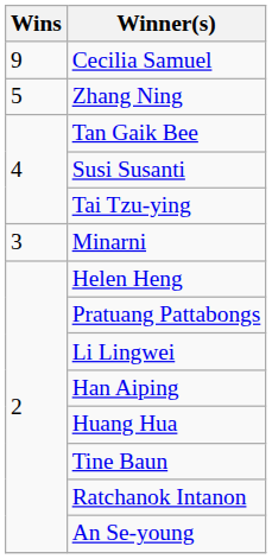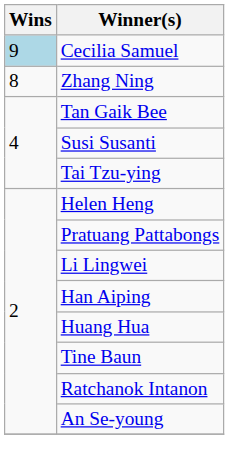 <table class="wikitable">
 <tr>
 <th>Wins</th>
 <th>Winner(s)</th>
 </tr>
 <tr>
-<td rowspan="1">9</td>
+<td rowspan="1" style="background: lightblue;">9</td>
 <td><a href='#'>Cecilia Samuel</a> </td>
 </tr>
 <tr>
-<td rowspan="1">5</td>
+<td rowspan="1">8</td>
 <td><a href='#'>Zhang Ning</a> </td>
 </tr>
 <tr>
 <td rowspan="3">4</td>
 <td><a href='#'>Tan Gaik Bee</a> </td>
 </tr>
 <tr>
 <td><a href='#'>Susi Susanti</a> </td>
 </tr>
 <tr>
 <td><a href='#'>Tai Tzu-ying</a> </td>
-</tr>
-<tr>
-<td rowspan="1">3</td>
-<td><a href='#'>Minarni</a> </td>
 </tr>
 <tr>
 <td rowspan="8">2</td>
 <td><a href='#'>Helen Heng</a> </td>
 </tr>
 <tr>
 <td><a href='#'>Pratuang Pattabongs</a> </td>
 </tr>
 <tr>
 <td><a href='#'>Li Lingwei</a> </td>
 </tr>
 <tr>
 <td><a href='#'>Han Aiping</a> </td>
 </tr>
 <tr>
 <td><a href='#'>Huang Hua</a> </td>
 </tr>
 <tr>
 <td><a href='#'>Tine Baun</a> </td>
 </tr>
 <tr>
 <td><a href='#'>Ratchanok Intanon</a> </td>
 </tr>
 <tr>
 <td><a href='#'>An Se-young</a> </td>
 </tr>
 <tr>
 </tr>
 </table>
